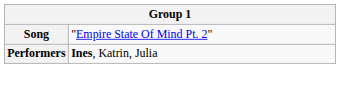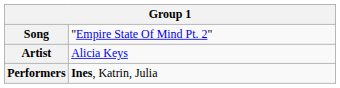 <table class="wikitable" style="font-size: 90%" width=400px>
 <tr>
 <th colspan=2>Group 1</th>
 </tr>
 <tr>
 <th width=10%>Song</th>
 <td>"<a href='#'>Empire State Of Mind Pt. 2</a>"</td>
 </tr>
 <tr>
+<th width=10%>Artist</th>
+<td><a href='#'>Alicia Keys</a></td>
+</tr>
+<tr>
 <th width=10%>Performers</th>
 <td><strong>Ines</strong>, Katrin, Julia</td>
 </tr>
 </table>
